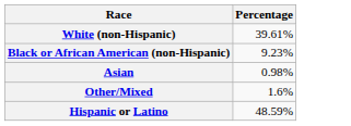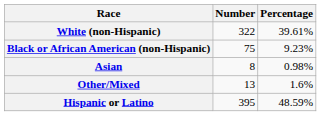 <table class="wikitable" style="text-align:right">
 <tr>
 <th scope="col">Race</th>
+<th scope="col">Number</th>
 <th scope="col">Percentage</th>
 </tr>
 <tr>
 <th scope="row"><a href='#'>White</a> (non-Hispanic)</th>
+<td>322</td>
 <td>39.61%</td>
 </tr>
 <tr>
 <th scope="row"><a href='#'>Black or African American</a> (non-Hispanic)</th>
+<td>75</td>
 <td>9.23%</td>
 </tr>
 <tr>
 <th scope="row"><a href='#'>Asian</a></th>
+<td>8</td>
 <td>0.98%</td>
 </tr>
 <tr>
 <th scope="row"><a href='#'>Other/Mixed</a></th>
+<td>13</td>
 <td>1.6%</td>
 </tr>
 <tr>
 <th scope="row"><a href='#'>Hispanic</a> or <a href='#'>Latino</a></th>
+<td>395</td>
 <td>48.59%</td>
 </tr>
 </table>
